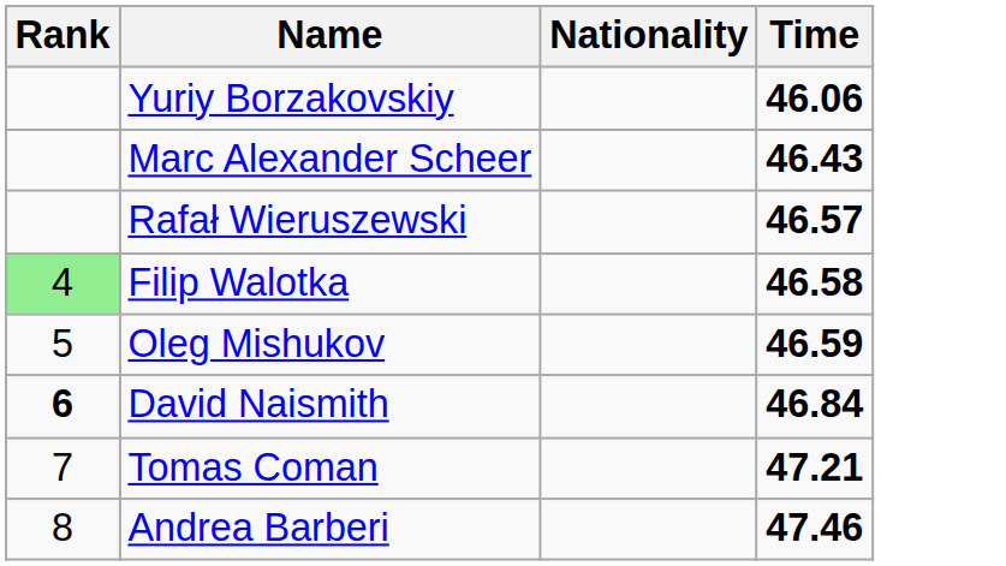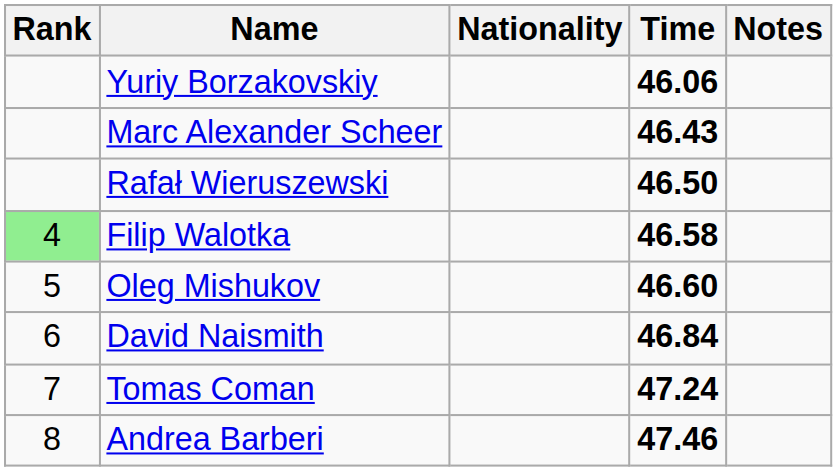 <table class="wikitable sortable" style="text-align:center">
 <tr>
 <th>Rank</th>
 <th>Name</th>
 <th>Nationality</th>
 <th>Time</th>
+<th>Notes</th>
 </tr>
 <tr>
 <td></td>
 <td align=left><a href='#'>Yuriy Borzakovskiy</a></td>
 <td align=left></td>
 <td><strong>46.06</strong></td>
+<td></td>
 </tr>
 <tr>
 <td></td>
 <td align=left><a href='#'>Marc Alexander Scheer</a></td>
 <td align=left></td>
 <td><strong>46.43</strong></td>
+<td></td>
 </tr>
 <tr>
 <td></td>
 <td align=left><a href='#'>Rafał Wieruszewski</a></td>
 <td align=left></td>
-<td><strong>46.57</strong></td>
+<td><strong>46.50</strong></td>
+<td></td>
 </tr>
 <tr>
 <td style="background: lightgreen;">4</td>
 <td align=left><a href='#'>Filip Walotka</a></td>
 <td align=left></td>
 <td><strong>46.58</strong></td>
+<td></td>
 </tr>
 <tr>
 <td>5</td>
 <td align=left><a href='#'>Oleg Mishukov</a></td>
 <td align=left></td>
-<td><strong>46.59</strong></td>
+<td><strong>46.60</strong></td>
+<td></td>
 </tr>
 <tr>
-<td><strong>6</strong></td>
+<td>6</td>
 <td align=left><a href='#'>David Naismith</a></td>
 <td align=left></td>
 <td><strong>46.84</strong></td>
+<td></td>
 </tr>
 <tr>
 <td>7</td>
 <td align=left><a href='#'>Tomas Coman</a></td>
 <td align=left></td>
-<td><strong>47.21</strong></td>
+<td><strong>47.24</strong></td>
+<td></td>
 </tr>
 <tr>
 <td>8</td>
 <td align=left><a href='#'>Andrea Barberi</a></td>
 <td align=left></td>
 <td><strong>47.46</strong></td>
+<td></td>
 </tr>
 </table>
